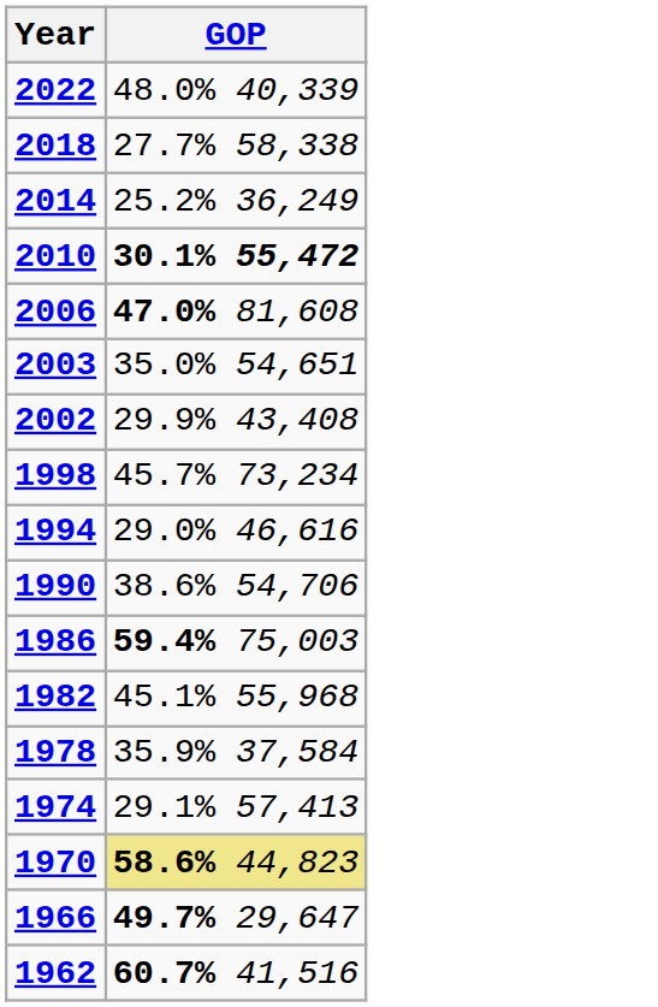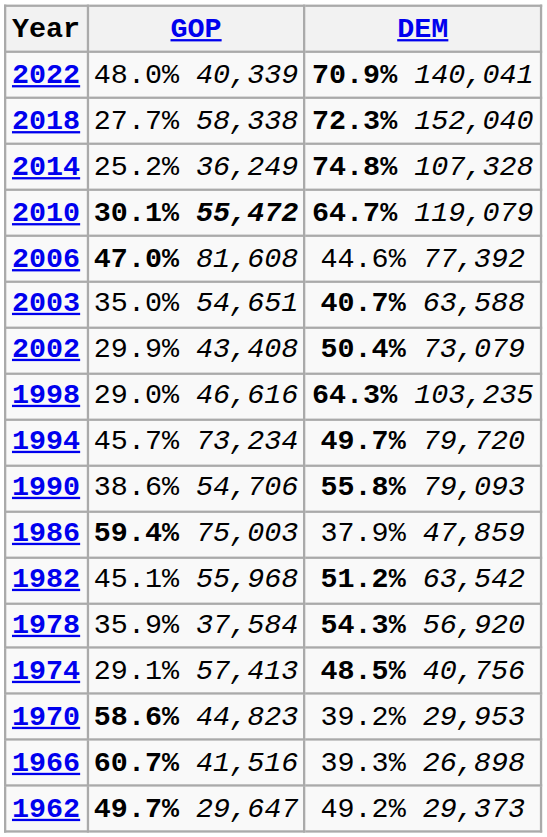 <table class="wikitable" class="toccolours" style="float:left; margin-right:1em; font-size:95%;">
 <tr>
 <th>Year</th>
 <th><a href='#'>GOP</a></th>
+<th><a href='#'>DEM</a></th>
 </tr>
 <tr>
 <td style="text-align:center;" ><strong><a href='#'>2022</a></strong></td>
 <td style="text-align:center;" >48.0% <em>40,339</em></td>
+<td style="text-align:center;" ><strong>70.9%</strong> <em>140,041</em></td>
 </tr>
 <tr>
 <td style="text-align:center;" ><strong><a href='#'>2018</a></strong></td>
 <td style="text-align:center;" >27.7% <em>58,338</em></td>
+<td style="text-align:center;" ><strong>72.3%</strong> <em>152,040</em></td>
 </tr>
 <tr>
 <td style="text-align:center;" ><strong><a href='#'>2014</a></strong></td>
 <td style="text-align:center;" >25.2% <em>36,249</em></td>
+<td style="text-align:center;" ><strong>74.8%</strong> <em>107,328</em></td>
 </tr>
 <tr>
 <td style="text-align:center;" ><strong><a href='#'>2010</a></strong></td>
 <td style="text-align:center;" ><strong>30.1% <em>55,472</em></strong></td>
+<td style="text-align:center;" ><strong>64.7%</strong> <em>119,079</em></td>
 </tr>
 <tr>
 <td style="text-align:center;" ><strong><a href='#'>2006</a></strong></td>
 <td style="text-align:center;" ><strong>47.0%</strong> <em>81,608</em></td>
+<td style="text-align:center;" >44.6% <em>77,392</em></td>
 </tr>
 <tr>
 <td style="text-align:center;" ><strong><a href='#'>2003</a></strong></td>
 <td style="text-align:center;" >35.0% <em>54,651</em></td>
+<td style="text-align:center;" ><strong>40.7%</strong> <em>63,588</em></td>
 </tr>
 <tr>
 <td style="text-align:center;" ><strong><a href='#'>2002</a></strong></td>
 <td style="text-align:center;" >29.9% <em>43,408</em></td>
+<td style="text-align:center;" ><strong>50.4%</strong> <em>73,079</em></td>
 </tr>
 <tr>
 <td style="text-align:center;" ><strong><a href='#'>1998</a></strong></td>
-<td style="text-align:center;" >45.7% <em>73,234</em></td>
+<td style="text-align:center;" >29.0% <em>46,616</em></td>
+<td style="text-align:center;" ><strong>64.3%</strong> <em>103,235</em></td>
 </tr>
 <tr>
 <td style="text-align:center;" ><strong><a href='#'>1994</a></strong></td>
-<td style="text-align:center;" >29.0% <em>46,616</em></td>
+<td style="text-align:center;" >45.7% <em>73,234</em></td>
+<td style="text-align:center;" ><strong>49.7%</strong> <em>79,720</em></td>
 </tr>
 <tr>
 <td style="text-align:center;" ><strong><a href='#'>1990</a></strong></td>
 <td style="text-align:center;" >38.6% <em>54,706</em></td>
+<td style="text-align:center;" ><strong>55.8%</strong> <em>79,093</em></td>
 </tr>
 <tr>
 <td style="text-align:center;" ><strong><a href='#'>1986</a></strong></td>
 <td style="text-align:center;" ><strong>59.4%</strong> <em>75,003</em></td>
+<td style="text-align:center;" >37.9% <em>47,859</em></td>
 </tr>
 <tr>
 <td style="text-align:center;" ><strong><a href='#'>1982</a></strong></td>
 <td style="text-align:center;" >45.1% <em>55,968</em></td>
+<td style="text-align:center;" ><strong>51.2%</strong> <em>63,542</em></td>
 </tr>
 <tr>
 <td style="text-align:center;" ><strong><a href='#'>1978</a></strong></td>
 <td style="text-align:center;" >35.9% <em>37,584</em></td>
+<td style="text-align:center;" ><strong>54.3%</strong> <em>56,920</em></td>
 </tr>
 <tr>
 <td style="text-align:center;" ><strong><a href='#'>1974</a></strong></td>
 <td style="text-align:center;" >29.1% <em>57,413</em></td>
+<td style="text-align:center;" ><strong>48.5%</strong> <em>40,756</em></td>
 </tr>
 <tr>
 <td style="text-align:center;" ><strong><a href='#'>1970</a></strong></td>
-<td style="background: khaki; text-align:center;" ><strong>58.6%</strong> <em>44,823</em></td>
+<td style="text-align:center;" ><strong>58.6%</strong> <em>44,823</em></td>
+<td style="text-align:center;" >39.2% <em>29,953</em></td>
 </tr>
 <tr>
 <td style="text-align:center;" ><strong><a href='#'>1966</a></strong></td>
-<td style="text-align:center;" ><strong>49.7%</strong> <em>29,647</em></td>
+<td style="text-align:center;" ><strong>60.7%</strong> <em>41,516</em></td>
+<td style="text-align:center;" >39.3% <em>26,898</em></td>
 </tr>
 <tr>
 <td style="text-align:center;" ><strong><a href='#'>1962</a></strong></td>
-<td style="text-align:center;" ><strong>60.7%</strong> <em>41,516</em></td>
+<td style="text-align:center;" ><strong>49.7%</strong> <em>29,647</em></td>
+<td style="text-align:center;" >49.2% <em>29,373</em></td>
 </tr>
 </table>
